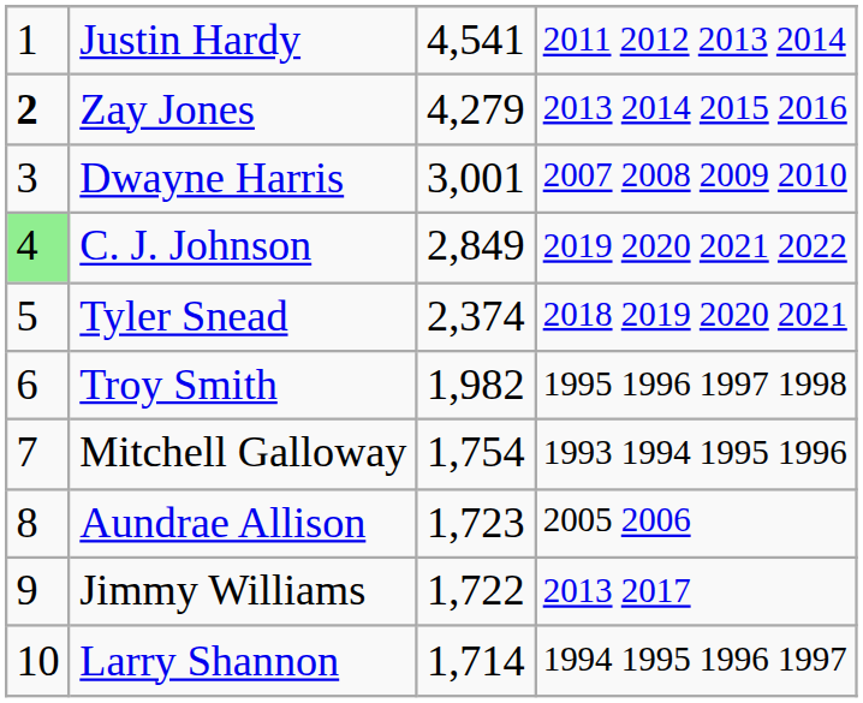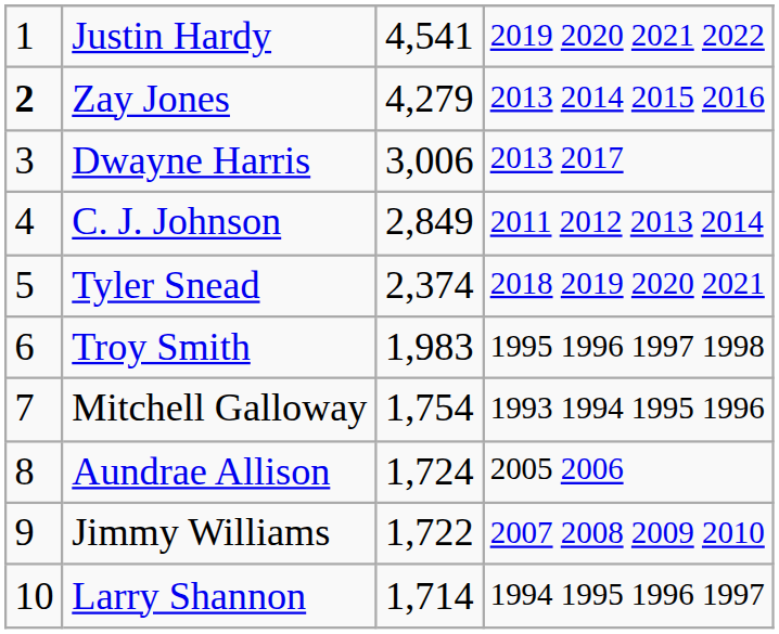 <table class="wikitable">
 <tr>
 </tr>
 <tr>
 <td>1</td>
 <td><a href='#'>Justin Hardy</a></td>
 <td>4,541</td>
-<td style="font-size:80%;"><a href='#'>2011</a> <a href='#'>2012</a> <a href='#'>2013</a> <a href='#'>2014</a></td>
+<td style="font-size:80%;"><a href='#'>2019</a> <a href='#'>2020</a> <a href='#'>2021</a> <a href='#'>2022</a></td>
 </tr>
 <tr>
 <td><strong>2</strong></td>
 <td><a href='#'>Zay Jones</a></td>
 <td>4,279</td>
 <td style="font-size:80%;"><a href='#'>2013</a> <a href='#'>2014</a> <a href='#'>2015</a> <a href='#'>2016</a></td>
 </tr>
 <tr>
 <td>3</td>
 <td><a href='#'>Dwayne Harris</a></td>
-<td>3,001</td>
-<td style="font-size:80%;"><a href='#'>2007</a> <a href='#'>2008</a> <a href='#'>2009</a> <a href='#'>2010</a></td>
+<td>3,006</td>
+<td style="font-size:80%;"><a href='#'>2013</a> <a href='#'>2017</a></td>
 </tr>
 <tr>
-<td style="background: lightgreen;">4</td>
+<td>4</td>
 <td><a href='#'>C. J. Johnson</a></td>
 <td>2,849</td>
-<td style="font-size:80%;"><a href='#'>2019</a> <a href='#'>2020</a> <a href='#'>2021</a> <a href='#'>2022</a></td>
+<td style="font-size:80%;"><a href='#'>2011</a> <a href='#'>2012</a> <a href='#'>2013</a> <a href='#'>2014</a></td>
 </tr>
 <tr>
 <td>5</td>
 <td><a href='#'>Tyler Snead</a></td>
 <td>2,374</td>
 <td style="font-size:80%;"><a href='#'>2018</a> <a href='#'>2019</a> <a href='#'>2020</a> <a href='#'>2021</a></td>
 </tr>
 <tr>
 <td>6</td>
 <td><a href='#'>Troy Smith</a></td>
-<td>1,982</td>
+<td>1,983</td>
 <td style="font-size:80%;">1995 1996 1997 1998</td>
 </tr>
 <tr>
 <td>7</td>
 <td>Mitchell Galloway</td>
 <td>1,754</td>
 <td style="font-size:80%;">1993 1994 1995 1996</td>
 </tr>
 <tr>
 <td>8</td>
 <td><a href='#'>Aundrae Allison</a></td>
-<td>1,723</td>
+<td>1,724</td>
 <td style="font-size:80%;">2005 <a href='#'>2006</a></td>
 </tr>
 <tr>
 <td>9</td>
 <td>Jimmy Williams</td>
 <td>1,722</td>
-<td style="font-size:80%;"><a href='#'>2013</a> <a href='#'>2017</a></td>
+<td style="font-size:80%;"><a href='#'>2007</a> <a href='#'>2008</a> <a href='#'>2009</a> <a href='#'>2010</a></td>
 </tr>
 <tr>
 <td>10</td>
 <td><a href='#'>Larry Shannon</a></td>
 <td>1,714</td>
 <td style="font-size:80%;">1994 1995 1996 1997</td>
 </tr>
 </table>
